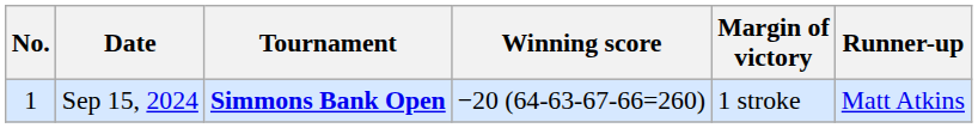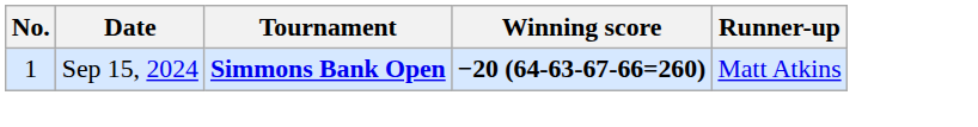 <table class="wikitable" style="font-size:95%;">
 <tr>
 <th>No.</th>
 <th>Date</th>
 <th>Tournament</th>
 <th>Winning score</th>
-<th>Margin of<br>victory</th>
 <th>Runner-up</th>
 </tr>
 <tr style="background:#D6E8FF;">
 <td align=center>1</td>
 <td align=right>Sep 15, <a href='#'>2024</a></td>
 <td><strong><a href='#'>Simmons Bank Open</a></strong></td>
-<td>−20 (64-63-67-66=260)</td>
-<td>1 stroke</td>
+<td><strong>−20 (64-63-67-66=260)</strong></td>
 <td> <a href='#'>Matt Atkins</a></td>
 </tr>
 </table>
